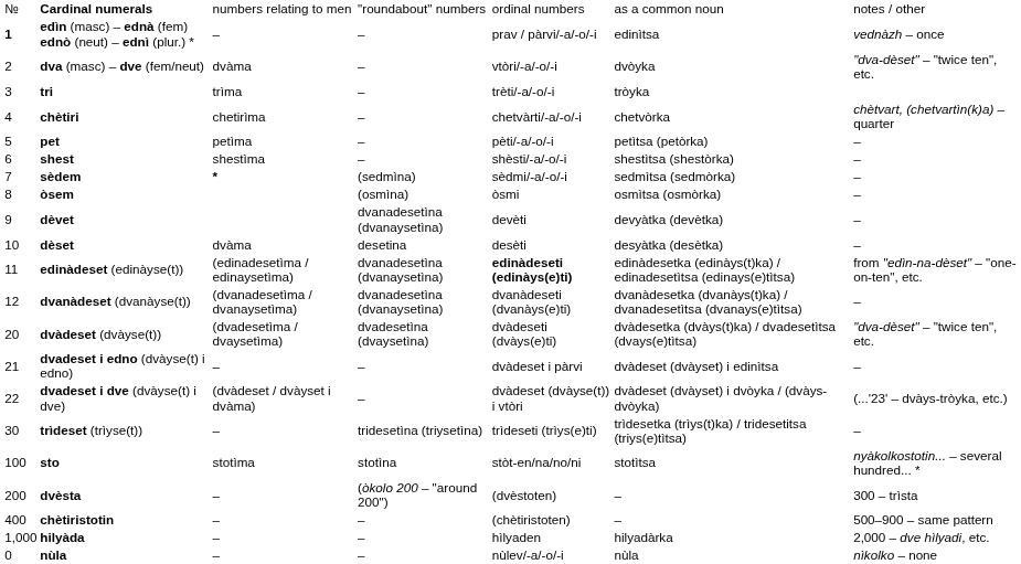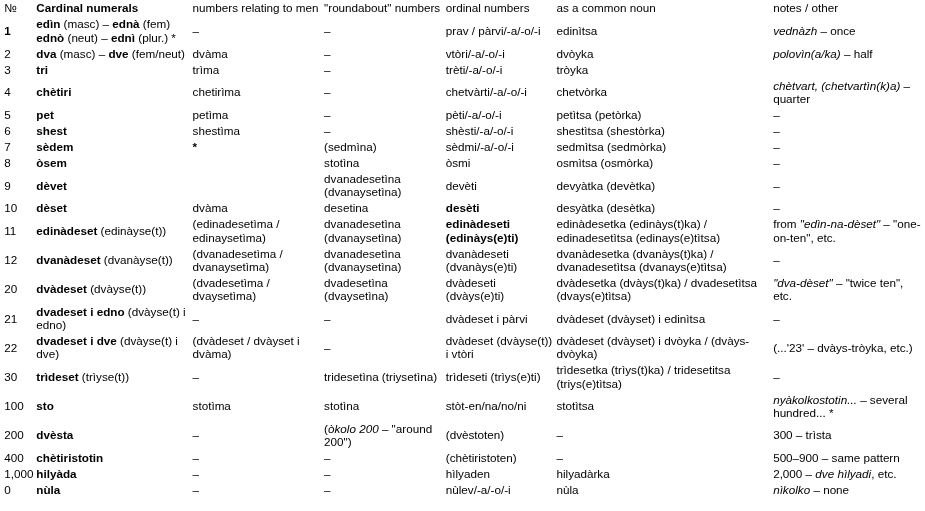 <table style="border:0">
 <tr>
 <td>№</td>
 <td width=210px><strong>Cardinal numerals</strong></td>
 <td>numbers relating to men</td>
 <td>"roundabout" numbers</td>
 <td>ordinal numbers</td>
 <td>as a common noun</td>
 <td>notes / other</td>
 </tr>
 <tr>
 <td><strong>1</strong></td>
 <td><strong>edìn</strong> (masc) – <strong>ednà</strong> (fem)<br><strong>ednò</strong> (neut) – <strong>ednì</strong> (plur.) *</td>
 <td>–</td>
 <td>–</td>
 <td>prav / pàrvi/-a/-o/-i</td>
 <td>edinìtsa</td>
 <td><em>vednàzh</em> – once</td>
 </tr>
 <tr>
 <td>2</td>
 <td><strong> dva</strong> (masc) – <strong>dve</strong> (fem/neut)</td>
 <td>dvàma</td>
 <td>–</td>
 <td>vtòri/-a/-o/-i</td>
 <td>dvòyka</td>
-<td><em>"dva-dèset"</em> – "twice ten", etc.</td>
+<td><em>polovìn(a/ka)</em> – half</td>
 </tr>
 <tr>
 <td>3</td>
 <td><strong>tri</strong></td>
 <td>trìma</td>
 <td>–</td>
 <td>trèti/-a/-o/-i</td>
 <td>tròyka</td>
 <td></td>
 </tr>
 <tr>
 <td>4</td>
 <td><strong>chètiri</strong></td>
 <td>chetirìma</td>
 <td>–</td>
 <td>chetvàrti/-a/-o/-i</td>
 <td>chetvòrka</td>
 <td><em>chètvart, (chetvartìn(k)a)</em> – quarter</td>
 </tr>
 <tr>
 <td>5</td>
 <td><strong>pet</strong></td>
 <td>petìma</td>
 <td>–</td>
 <td>pèti/-a/-o/-i</td>
 <td>petìtsa (petòrka)</td>
 <td>–</td>
 </tr>
 <tr>
 <td>6</td>
 <td><strong>shest</strong></td>
 <td>shestìma</td>
 <td>–</td>
 <td>shèsti/-a/-o/-i</td>
 <td>shestìtsa (shestòrka)</td>
 <td>–</td>
 </tr>
 <tr>
 <td>7</td>
 <td><strong>sèdem</strong></td>
 <td><strong>*</strong></td>
 <td>(sedmìna)</td>
 <td>sèdmi/-a/-o/-i</td>
 <td>sedmìtsa (sedmòrka)</td>
 <td>–</td>
 </tr>
 <tr>
 <td>8</td>
 <td><strong>òsem</strong></td>
 <td></td>
-<td>(osmìna)</td>
+<td>stotìna</td>
 <td>òsmi</td>
 <td>osmìtsa (osmòrka)</td>
 <td>–</td>
 </tr>
 <tr>
 <td>9</td>
 <td><strong>dèvet</strong></td>
 <td></td>
 <td>dvanadesetìna (dvanaysetìna)</td>
 <td>devèti</td>
 <td>devyàtka (devètka)</td>
 <td>–</td>
 </tr>
 <tr>
 <td>10</td>
 <td><strong>dèset</strong></td>
 <td>dvàma</td>
 <td>desetina</td>
-<td>desèti</td>
+<td><strong>desèti</strong></td>
 <td>desyàtka (desètka)</td>
 <td>–</td>
 </tr>
 <tr>
 <td>11</td>
 <td><strong>edinàdeset</strong> (edinàyse(t))</td>
 <td>(edinadesetìma / edinaysetìma)</td>
 <td>dvanadesetìna (dvanaysetìna)</td>
 <td><strong>edinàdeseti (edinàys(e)ti)</strong></td>
 <td>edinàdesetka (edinàys(t)ka) / edinadesetìtsa (edinays(e)tìtsa)</td>
 <td>from <em>"edìn-na-dèset"</em> – "one-on-ten", etc.</td>
 </tr>
 <tr>
 <td>12</td>
 <td><strong>dvanàdeset</strong> (dvanàyse(t))</td>
 <td>(dvanadesetìma / dvanaysetìma)</td>
 <td>dvanadesetìna (dvanaysetìna)</td>
 <td>dvanàdeseti (dvanàys(e)ti)</td>
 <td>dvanàdesetka (dvanàys(t)ka) / dvanadesetìtsa (dvanays(e)tìtsa)</td>
 <td>–</td>
 </tr>
 <tr>
 <td>20</td>
 <td><strong>dvàdeset</strong> (dvàyse(t))</td>
 <td>(dvadesetìma / dvaysetìma)</td>
 <td>dvadesetìna (dvaysetìna)</td>
 <td>dvàdeseti (dvàys(e)ti)</td>
 <td>dvàdesetka (dvàys(t)ka) / dvadesetìtsa (dvays(e)tìtsa)</td>
 <td><em>"dva-dèset"</em> – "twice ten", etc.</td>
 </tr>
 <tr>
 <td>21</td>
 <td><strong>dvadeset i edno</strong> (dvàyse(t) i edno)</td>
 <td>–</td>
 <td>–</td>
 <td>dvàdeset i pàrvi</td>
 <td>dvàdeset (dvàyset) i edinìtsa</td>
 <td>–</td>
 </tr>
 <tr>
 <td>22</td>
 <td><strong>dvadeset i dve</strong> (dvàyse(t) i dve)</td>
 <td>(dvàdeset / dvàyset i dvàma)</td>
 <td>–</td>
 <td>dvàdeset (dvàyse(t)) i vtòri</td>
 <td>dvàdeset (dvàyset) i dvòyka / (dvàys-dvòyka)</td>
 <td>(...'23' – dvàys-tròyka, etc.)</td>
 </tr>
 <tr>
 <td>30</td>
 <td><strong>trìdeset</strong> (trìyse(t))</td>
 <td>–</td>
 <td>tridesetìna (triysetìna)</td>
 <td>trìdeseti (trìys(e)ti)</td>
 <td>trìdesetka (trìys(t)ka) / tridesetitsa (triys(e)tìtsa)</td>
 <td>–</td>
 </tr>
 <tr>
 <td>100</td>
 <td><strong>sto</strong></td>
 <td>stotìma</td>
 <td>stotìna</td>
 <td>stòt-en/na/no/ni</td>
 <td>stotìtsa</td>
 <td><em>nyàkolkostotin...</em> – several hundred... *</td>
 </tr>
 <tr>
 <td>200</td>
 <td><strong>dvèsta</strong></td>
 <td>–</td>
 <td>(<em>òkolo 200</em> – "around 200")</td>
 <td>(dvèstoten)</td>
 <td>–</td>
 <td>300 – trìsta</td>
 </tr>
 <tr>
 <td>400</td>
 <td><strong>chètiristotin</strong></td>
 <td>–</td>
 <td>–</td>
 <td>(chètiristoten)</td>
 <td>–</td>
 <td>500–900 – same pattern</td>
 </tr>
 <tr>
 <td>1,000</td>
 <td><strong>hilyàda</strong></td>
 <td>–</td>
 <td>–</td>
 <td>hìlyaden</td>
 <td>hilyadàrka</td>
 <td>2,000 – <em>dve hìlyadi</em>, etc.</td>
 </tr>
 <tr>
 <td>0</td>
 <td><strong>nùla</strong></td>
 <td>–</td>
 <td>–</td>
 <td>nùlev/-a/-o/-i</td>
 <td>nùla</td>
 <td><em>nìkolko</em> – none</td>
 </tr>
 </table>
